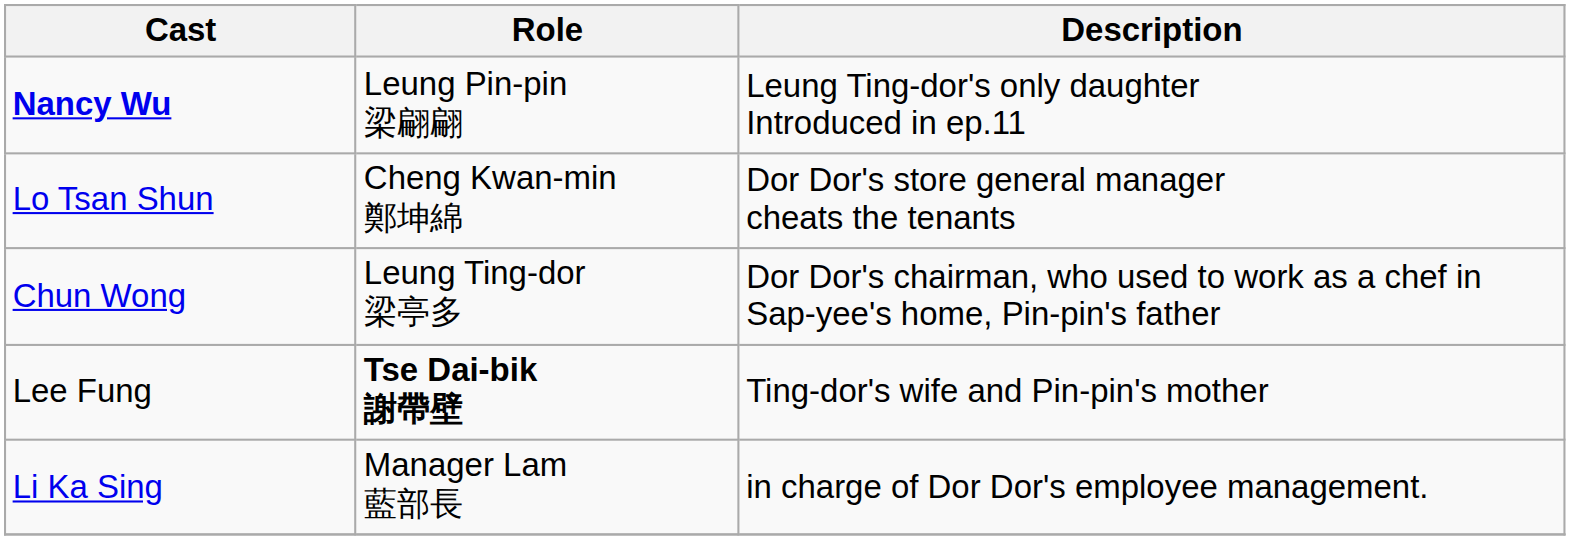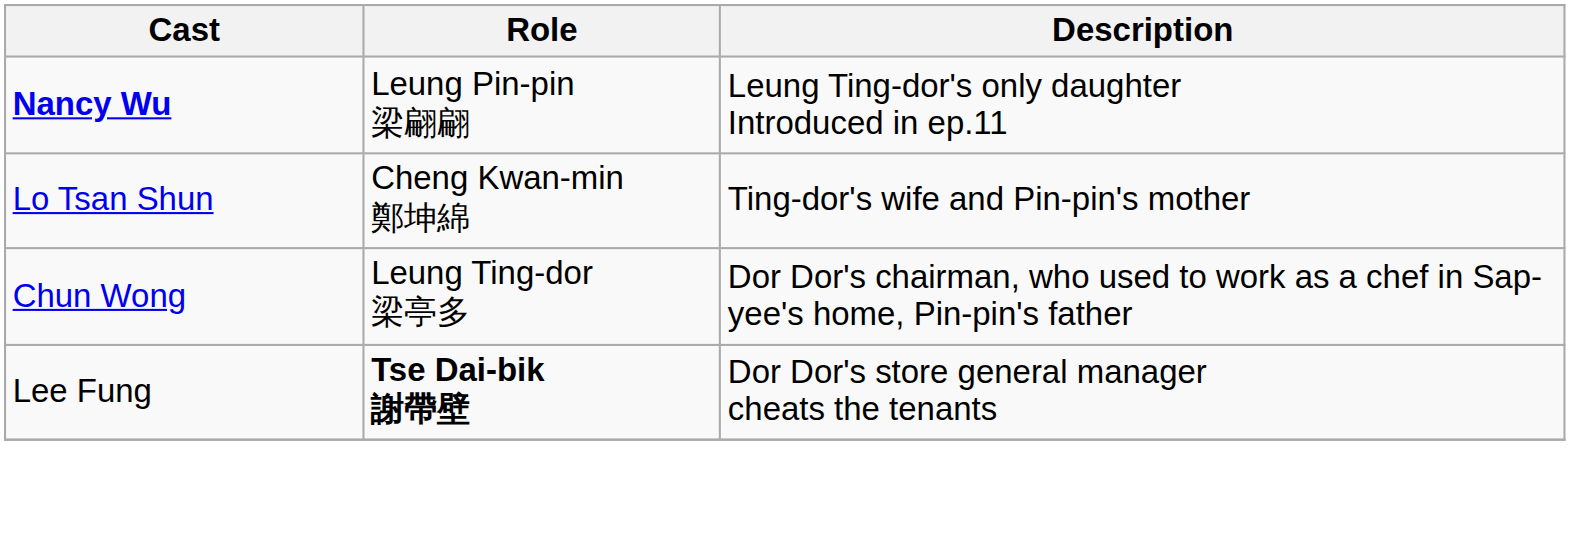 <table class="wikitable" width="60%">
 <tr>
 <th style="width:6%">Cast</th>
 <th style="width:6%">Role</th>
 <th style="width:15%">Description</th>
 </tr>
 <tr>
 <td><strong><a href='#'>Nancy Wu</a></strong></td>
 <td>Leung Pin-pin<br>梁翩翩</td>
 <td>Leung Ting-dor's only daughter<br>Introduced in ep.11</td>
 </tr>
 <tr>
 <td><a href='#'>Lo Tsan Shun</a></td>
 <td>Cheng Kwan-min<br>鄭坤綿</td>
-<td>Dor Dor's store general manager<br>cheats the tenants</td>
+<td>Ting-dor's wife and Pin-pin's mother</td>
 </tr>
 <tr>
 <td><a href='#'>Chun Wong</a></td>
 <td>Leung Ting-dor<br>梁亭多</td>
 <td>Dor Dor's chairman, who used to work as a chef in Sap-yee's home, Pin-pin's father</td>
 </tr>
 <tr>
 <td>Lee Fung</td>
 <td><strong>Tse Dai-bik<br>謝帶壁</strong></td>
-<td>Ting-dor's wife and Pin-pin's mother</td>
-</tr>
-<tr>
-<td><a href='#'>Li Ka Sing</a></td>
-<td>Manager Lam<br>藍部長</td>
-<td>in charge of Dor Dor's employee management.</td>
+<td>Dor Dor's store general manager<br>cheats the tenants</td>
 </tr>
 <tr>
 </tr>
 </table>
